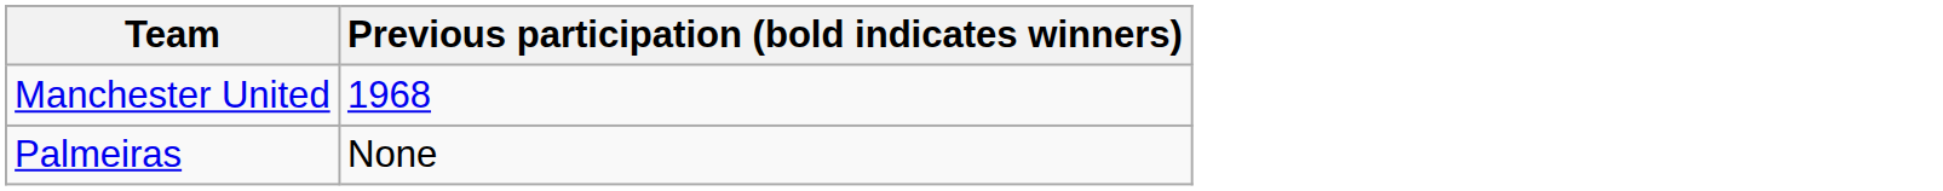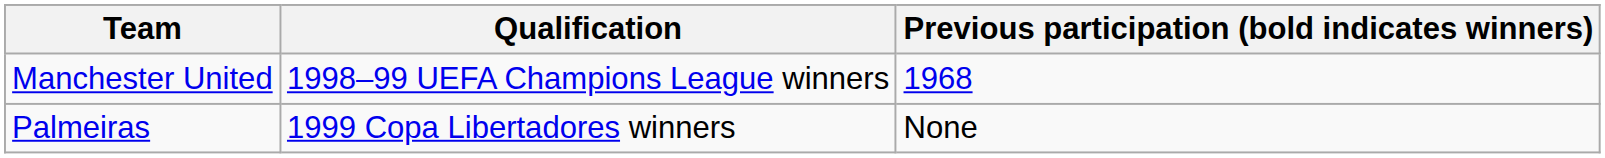 <table class="wikitable">
 <tr>
 <th>Team</th>
+<th>Qualification</th>
 <th>Previous participation (bold indicates winners)</th>
 </tr>
 <tr>
 <td> <a href='#'>Manchester United</a></td>
+<td><a href='#'>1998–99 UEFA Champions League</a> winners</td>
 <td><a href='#'>1968</a></td>
 </tr>
 <tr>
 <td> <a href='#'>Palmeiras</a></td>
+<td><a href='#'>1999 Copa Libertadores</a> winners</td>
 <td>None</td>
 </tr>
 </table>
